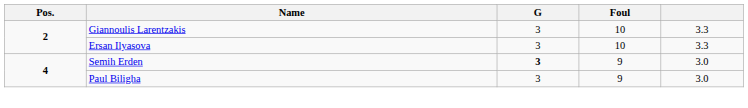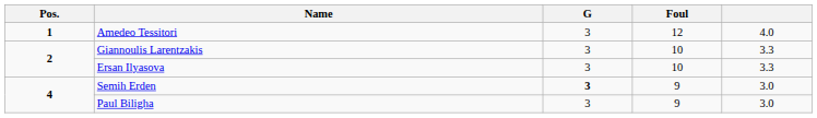 <table class=wikitable width="90%">
 <tr>
 <th width="10%">Pos.</th>
 <th width="50%">Name</th>
 <th width="10%">G</th>
 <th width="10%">Foul</th>
 <th width="10%"></th>
+</tr>
+<tr align=center>
+<td><strong>1</strong></td>
+<td align=left> <a href='#'>Amedeo Tessitori</a></td>
+<td>3</td>
+<td>12</td>
+<td>4.0</td>
 </tr>
 <tr align=center>
 <td rowspan=2><strong>2</strong></td>
 <td align=left> <a href='#'>Giannoulis Larentzakis</a></td>
 <td>3</td>
 <td>10</td>
 <td>3.3</td>
 </tr>
 <tr align=center>
 <td align=left> <a href='#'>Ersan Ilyasova</a></td>
 <td>3</td>
 <td>10</td>
 <td>3.3</td>
 </tr>
 <tr align=center>
 <td rowspan=2><strong>4</strong></td>
 <td align=left> <a href='#'>Semih Erden</a></td>
 <td><strong>3</strong></td>
 <td>9</td>
 <td>3.0</td>
 </tr>
 <tr align=center>
 <td align=left> <a href='#'>Paul Biligha</a></td>
 <td>3</td>
 <td>9</td>
 <td>3.0</td>
 </tr>
 </table>
